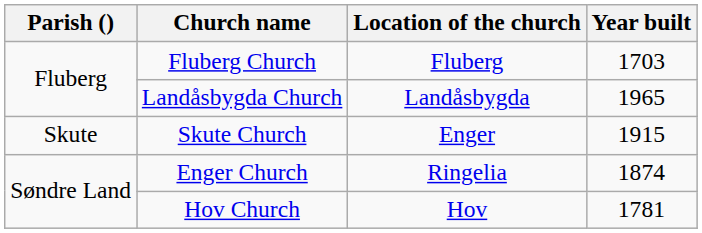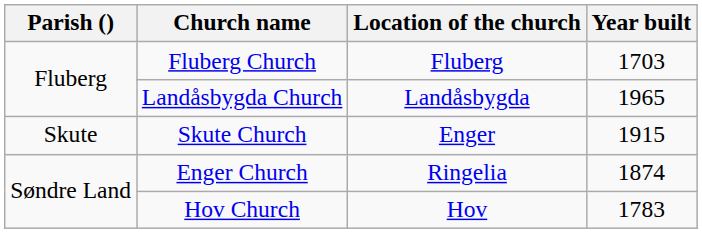 <table class="wikitable" style="text-align:center">
 <tr>
 <th>Parish ()</th>
 <th>Church name</th>
 <th>Location of the church</th>
 <th>Year built</th>
 </tr>
 <tr>
 <td rowspan="2">Fluberg</td>
 <td><a href='#'>Fluberg Church</a></td>
 <td><a href='#'>Fluberg</a></td>
 <td>1703</td>
 </tr>
 <tr>
 <td><a href='#'>Landåsbygda Church</a></td>
 <td><a href='#'>Landåsbygda</a></td>
 <td>1965</td>
 </tr>
 <tr>
 <td rowspan="1">Skute</td>
 <td><a href='#'>Skute Church</a></td>
 <td><a href='#'>Enger</a></td>
 <td>1915</td>
 </tr>
 <tr>
 <td rowspan="2">Søndre Land</td>
 <td><a href='#'>Enger Church</a></td>
 <td><a href='#'>Ringelia</a></td>
 <td>1874</td>
 </tr>
 <tr>
 <td><a href='#'>Hov Church</a></td>
 <td><a href='#'>Hov</a></td>
-<td>1781</td>
+<td>1783</td>
 </tr>
 </table>
